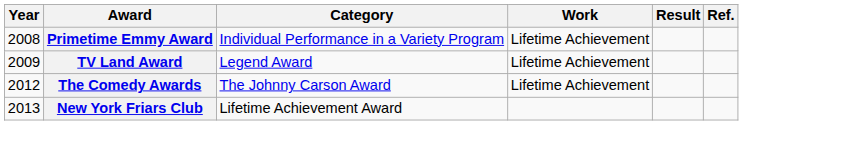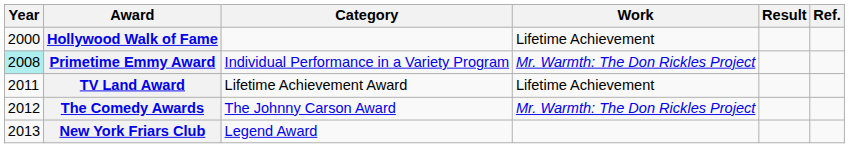 <table class="wikitable sortable plainrowheaders">
 <tr>
 <th scope="col">Year</th>
 <th scope="col">Award</th>
 <th scope="col">Category</th>
 <th scope="col">Work</th>
 <th scope="col">Result</th>
 <th scope="col">Ref.</th>
 </tr>
 <tr>
-<td>2008</td>
-<th scope="row"><a href='#'>Primetime Emmy Award</a></th>
-<td><a href='#'>Individual Performance in a Variety Program</a></td>
+<td>2000</td>
+<th scope="row"><a href='#'>Hollywood Walk of Fame</a></th>
+<td></td>
 <td>Lifetime Achievement</td>
 <td></td>
 <td></td>
 </tr>
 <tr>
-<td>2009</td>
+<td style="background: paleturquoise;">2008</td>
+<th scope="row"><a href='#'>Primetime Emmy Award</a></th>
+<td><a href='#'>Individual Performance in a Variety Program</a></td>
+<td><em><a href='#'>Mr. Warmth: The Don Rickles Project</a></em></td>
+<td></td>
+<td></td>
+</tr>
+<tr>
+<td>2011</td>
 <th scope="row"><a href='#'>TV Land Award</a></th>
-<td><a href='#'>Legend Award</a></td>
+<td>Lifetime Achievement Award</td>
 <td>Lifetime Achievement</td>
 <td></td>
 <td></td>
 </tr>
 <tr>
 <td>2012</td>
 <th scope="row"><a href='#'>The Comedy Awards</a></th>
 <td><a href='#'>The Johnny Carson Award</a></td>
-<td>Lifetime Achievement</td>
+<td><em><a href='#'>Mr. Warmth: The Don Rickles Project</a></em></td>
 <td></td>
 <td></td>
 </tr>
 <tr>
 <td>2013</td>
 <th scope="row"><a href='#'>New York Friars Club</a></th>
-<td>Lifetime Achievement Award</td>
+<td><a href='#'>Legend Award</a></td>
 <td></td>
 <td></td>
 <td></td>
 </tr>
 </table>
